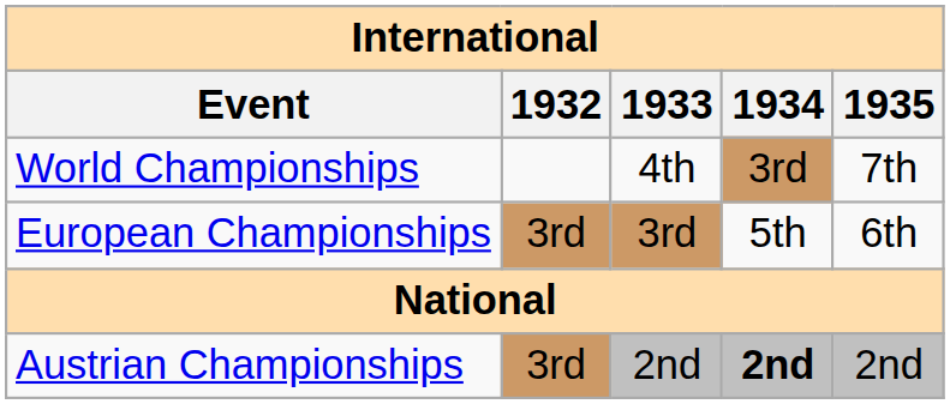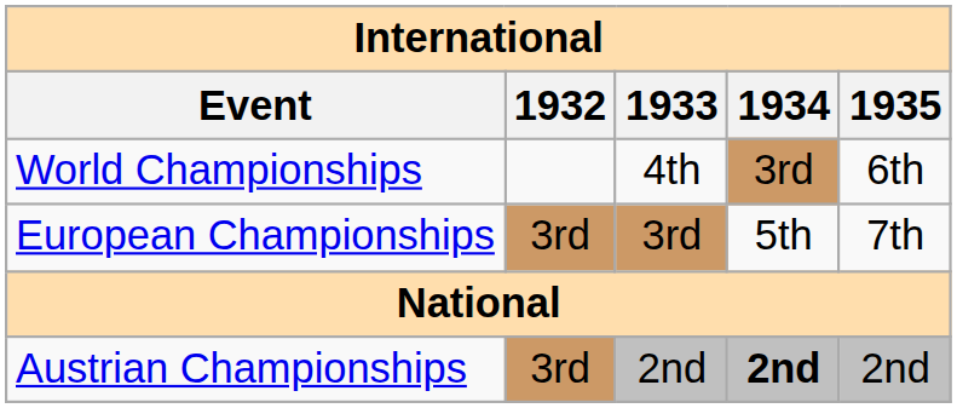 <table class="wikitable" style="text-align:center">
 <tr>
 <th style="background-color: #ffdead; " colspan=5 align=center>International</th>
 </tr>
 <tr>
 <th>Event</th>
 <th>1932</th>
 <th>1933</th>
 <th>1934</th>
 <th>1935</th>
 </tr>
 <tr>
 <td align=left><a href='#'>World Championships</a></td>
 <td></td>
 <td>4th</td>
 <td bgcolor=cc9966>3rd</td>
-<td>7th</td>
+<td>6th</td>
 </tr>
 <tr>
 <td align=left><a href='#'>European Championships</a></td>
 <td bgcolor=cc9966>3rd</td>
 <td bgcolor=cc9966>3rd</td>
 <td>5th</td>
-<td>6th</td>
+<td>7th</td>
 </tr>
 <tr>
 <th style="background-color: #ffdead; " colspan=5 align=center>National</th>
 </tr>
 <tr>
 <td align=left><a href='#'>Austrian Championships</a></td>
 <td bgcolor=cc9966>3rd</td>
 <td bgcolor=silver>2nd</td>
 <td bgcolor=silver><strong>2nd</strong></td>
 <td bgcolor=silver>2nd</td>
 </tr>
 </table>
